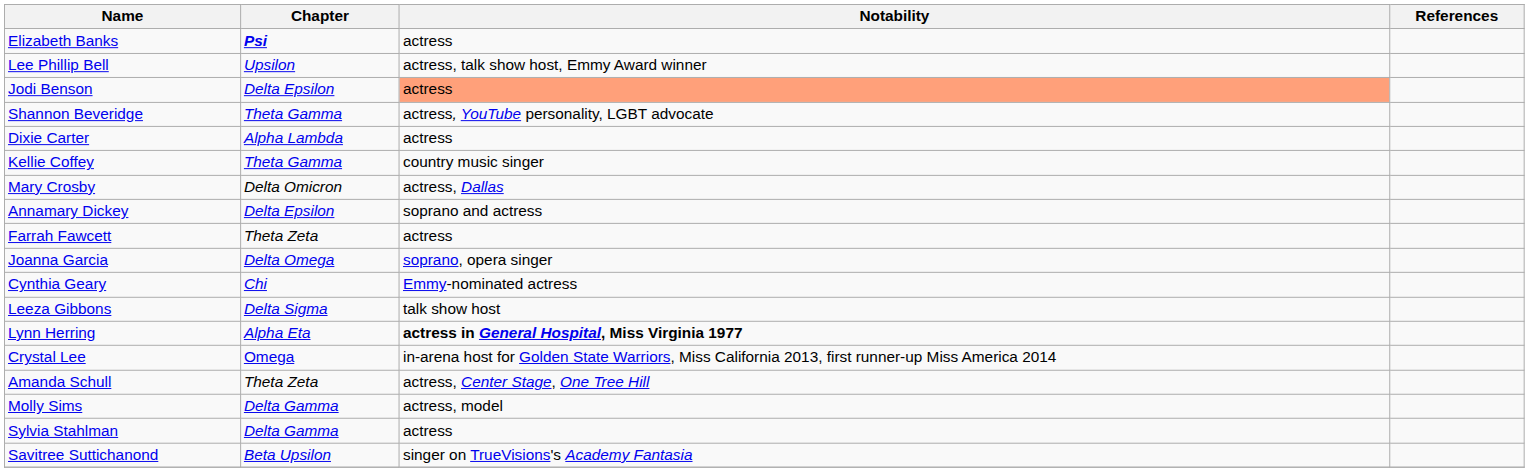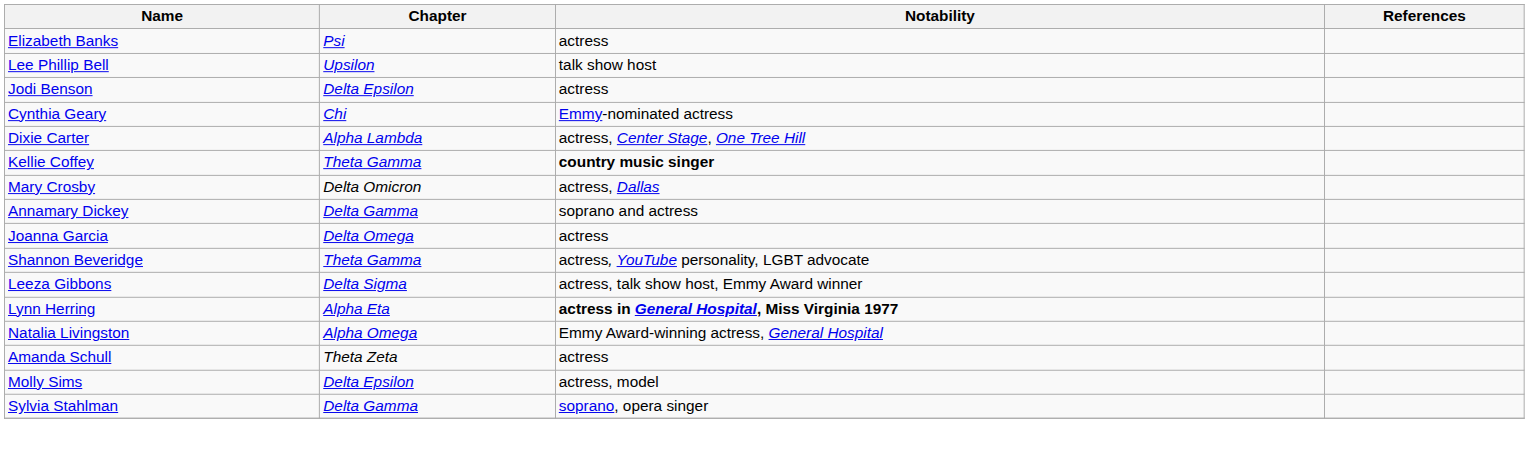 <table class="wikitable sortable" style="width:100%;">
 <tr>
 <th>Name</th>
 <th>Chapter</th>
 <th>Notability</th>
 <th>References</th>
 </tr>
 <tr>
 <td><a href='#'>Elizabeth Banks</a></td>
-<td><strong><a href='#'><em>Psi</em></a></strong></td>
+<td><a href='#'><em>Psi</em></a></td>
 <td>actress</td>
 <td></td>
 </tr>
 <tr>
 <td><a href='#'>Lee Phillip Bell</a></td>
 <td><a href='#'><em>Upsilon</em></a></td>
-<td>actress, talk show host, Emmy Award winner</td>
+<td>talk show host</td>
 <td></td>
 </tr>
 <tr>
 <td><a href='#'>Jodi Benson</a></td>
 <td><a href='#'><em>Delta Epsilon</em></a></td>
-<td style="background: lightsalmon;">actress</td>
+<td>actress</td>
 <td></td>
 </tr>
 <tr>
-<td><a href='#'>Shannon Beveridge</a></td>
-<td><a href='#'><em>Theta Gamma</em></a></td>
-<td>actress<em>, <a href='#'>YouTube</a></em> personality, LGBT advocate</td>
+<td><a href='#'>Cynthia Geary</a></td>
+<td><a href='#'><em>Chi</em></a></td>
+<td><a href='#'>Emmy</a>-nominated actress</td>
 <td></td>
 </tr>
 <tr>
 <td><a href='#'>Dixie Carter</a></td>
 <td><a href='#'><em>Alpha Lambda</em></a></td>
-<td>actress</td>
+<td>actress, <a href='#'><em>Center Stage</em></a>, <em><a href='#'>One Tree Hill</a></em></td>
 <td></td>
 </tr>
 <tr>
 <td><a href='#'>Kellie Coffey</a></td>
 <td><a href='#'><em>Theta Gamma</em></a></td>
-<td>country music singer</td>
+<td><strong>country music singer</strong></td>
 <td></td>
 </tr>
 <tr>
 <td><a href='#'>Mary Crosby</a></td>
 <td><em>Delta Omicron</em></td>
 <td>actress, <em><a href='#'>Dallas</a></em></td>
 <td></td>
 </tr>
 <tr>
 <td><a href='#'>Annamary Dickey</a></td>
-<td><a href='#'><em>Delta Epsilon</em></a></td>
+<td><a href='#'><em>Delta Gamma</em></a></td>
 <td>soprano and actress</td>
-<td></td>
-</tr>
-<tr>
-<td><a href='#'>Farrah Fawcett</a></td>
-<td><em>Theta Zeta</em></td>
-<td>actress</td>
 <td></td>
 </tr>
 <tr>
 <td><a href='#'>Joanna Garcia</a></td>
 <td><a href='#'><em>Delta Omega</em></a></td>
-<td><a href='#'>soprano</a>, opera singer</td>
+<td>actress</td>
 <td></td>
 </tr>
 <tr>
-<td><a href='#'>Cynthia Geary</a></td>
-<td><a href='#'><em>Chi</em></a></td>
-<td><a href='#'>Emmy</a>-nominated actress</td>
+<td><a href='#'>Shannon Beveridge</a></td>
+<td><a href='#'><em>Theta Gamma</em></a></td>
+<td>actress<em>, <a href='#'>YouTube</a></em> personality, LGBT advocate</td>
 <td></td>
 </tr>
 <tr>
 <td><a href='#'>Leeza Gibbons</a></td>
 <td><a href='#'><em>Delta Sigma</em></a></td>
-<td>talk show host</td>
+<td>actress, talk show host, Emmy Award winner</td>
 <td></td>
 </tr>
 <tr>
 <td><a href='#'>Lynn Herring</a></td>
 <td><a href='#'><em>Alpha Eta</em></a></td>
 <td><strong>actress in <em><a href='#'>General Hospital</a></em>, Miss Virginia 1977</strong></td>
 <td></td>
 </tr>
 <tr>
-<td><a href='#'>Crystal Lee</a></td>
-<td><a href='#'>Omega</a></td>
-<td>in-arena host for <a href='#'>Golden State Warriors</a>, Miss California 2013, first runner-up Miss America 2014</td>
+<td><a href='#'>Natalia Livingston</a></td>
+<td><a href='#'><em>Alpha Omega</em></a></td>
+<td>Emmy Award-winning actress, <em><a href='#'>General Hospital</a></em></td>
 <td></td>
 </tr>
 <tr>
 <td><a href='#'>Amanda Schull</a></td>
 <td><em>Theta Zeta</em></td>
-<td>actress, <a href='#'><em>Center Stage</em></a>, <em><a href='#'>One Tree Hill</a></em></td>
+<td>actress</td>
 <td></td>
 </tr>
 <tr>
 <td><a href='#'>Molly Sims</a></td>
-<td><a href='#'><em>Delta Gamma</em></a></td>
+<td><a href='#'><em>Delta Epsilon</em></a></td>
 <td>actress, model</td>
 <td></td>
 </tr>
 <tr>
 <td><a href='#'>Sylvia Stahlman</a></td>
 <td><a href='#'><em>Delta Gamma</em></a></td>
-<td>actress</td>
-<td></td>
-</tr>
-<tr>
-<td><a href='#'>Savitree Suttichanond</a></td>
-<td><a href='#'><em>Beta Upsilon</em></a></td>
-<td>singer on <a href='#'>TrueVisions</a>'s <em><a href='#'>Academy Fantasia</a></em></td>
+<td><a href='#'>soprano</a>, opera singer</td>
 <td></td>
 </tr>
 <tr>
 </tr>
 </table>
